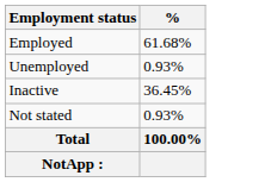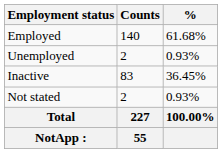 <table class="wikitable sortable">
 <tr>
 <th>Employment status</th>
+<th>Counts</th>
 <th>%</th>
 </tr>
 <tr>
 <td>Employed</td>
+<td>140</td>
 <td>61.68%</td>
 </tr>
 <tr>
 <td>Unemployed</td>
+<td>2</td>
 <td>0.93%</td>
 </tr>
 <tr>
 <td>Inactive</td>
+<td>83</td>
 <td>36.45%</td>
 </tr>
 <tr>
 <td>Not stated</td>
+<td>2</td>
 <td>0.93%</td>
 </tr>
 <tr>
 <th>Total</th>
+<th>227</th>
 <th>100.00%</th>
 </tr>
 <tr>
 <th>NotApp :</th>
+<th>55</th>
 <th></th>
 </tr>
 </table>
